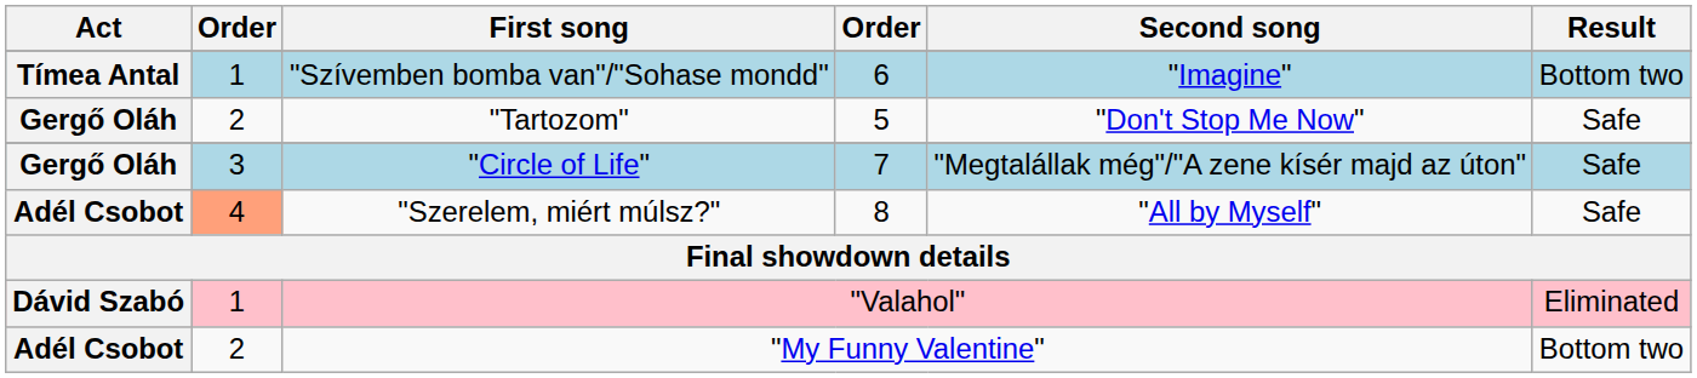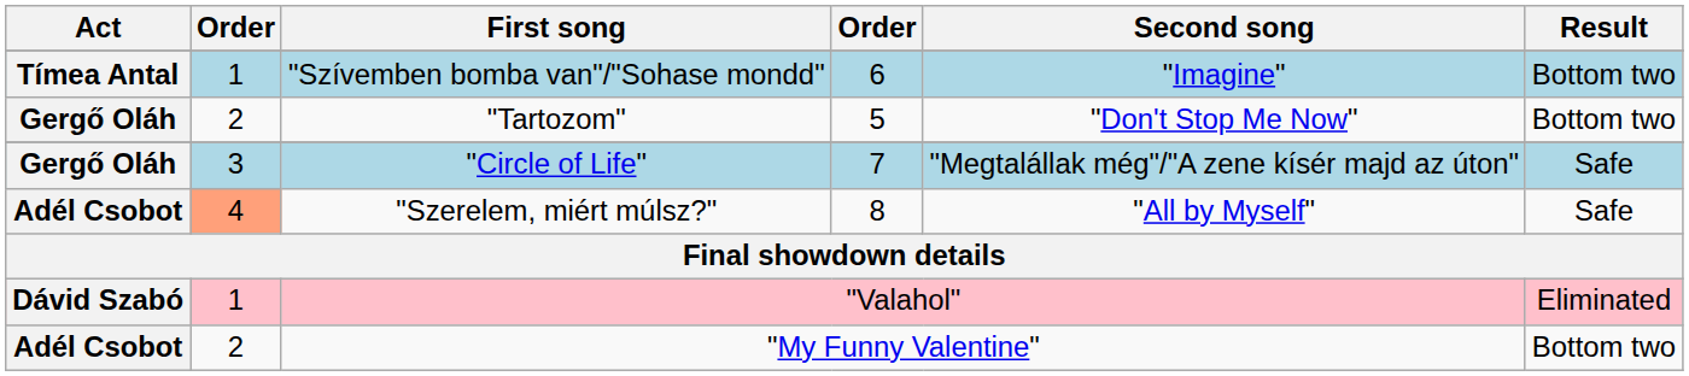 <table class="wikitable" style="text-align:center;">
 <tr>
 <th scope="col">Act</th>
 <th scope="col">Order</th>
 <th scope="col">First song</th>
 <th scope="col">Order</th>
 <th scope="col">Second song</th>
 <th scope="col">Result</th>
 </tr>
 <tr>
 </tr>
 <tr bgcolor="lightblue">
 <th scope="row">Tímea Antal</th>
 <td>1</td>
 <td>"Szívemben bomba van"/"Sohase mondd"</td>
 <td>6</td>
 <td>"<a href='#'>Imagine</a>"</td>
 <td>Bottom two</td>
 </tr>
 <tr>
 <th scope="row">Gergő Oláh</th>
 <td>2</td>
 <td>"Tartozom"</td>
 <td>5</td>
 <td>"<a href='#'>Don't Stop Me Now</a>"</td>
-<td>Safe</td>
+<td>Bottom two</td>
 </tr>
 <tr>
 </tr>
 <tr bgcolor="lightblue">
 <th scope="row">Gergő Oláh</th>
 <td>3</td>
 <td>"<a href='#'>Circle of Life</a>"</td>
 <td>7</td>
 <td>"Megtalállak még"/"A zene kísér majd az úton"</td>
 <td>Safe</td>
 </tr>
 <tr>
 <th scope="row">Adél Csobot</th>
 <td style="background: lightsalmon;">4</td>
 <td>"Szerelem, miért múlsz?"</td>
 <td>8</td>
 <td>"<a href='#'>All by Myself</a>"</td>
 <td>Safe</td>
 </tr>
 <tr>
 <th scope="col" colspan="7">Final showdown details</th>
 </tr>
 <tr bgcolor="pink">
 <th scope="row">Dávid Szabó</th>
 <td>1</td>
 <td colspan="3">"Valahol"</td>
 <td>Eliminated</td>
 </tr>
 <tr>
 <th scope="row">Adél Csobot</th>
 <td>2</td>
 <td colspan="3">"<a href='#'>My Funny Valentine</a>"</td>
 <td>Bottom two</td>
 </tr>
 </table>
